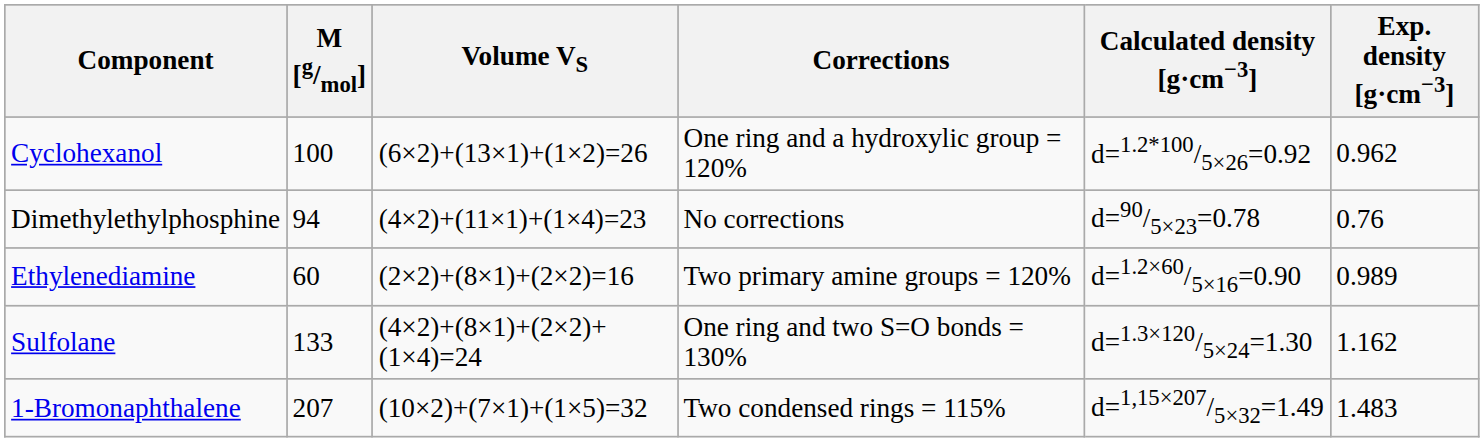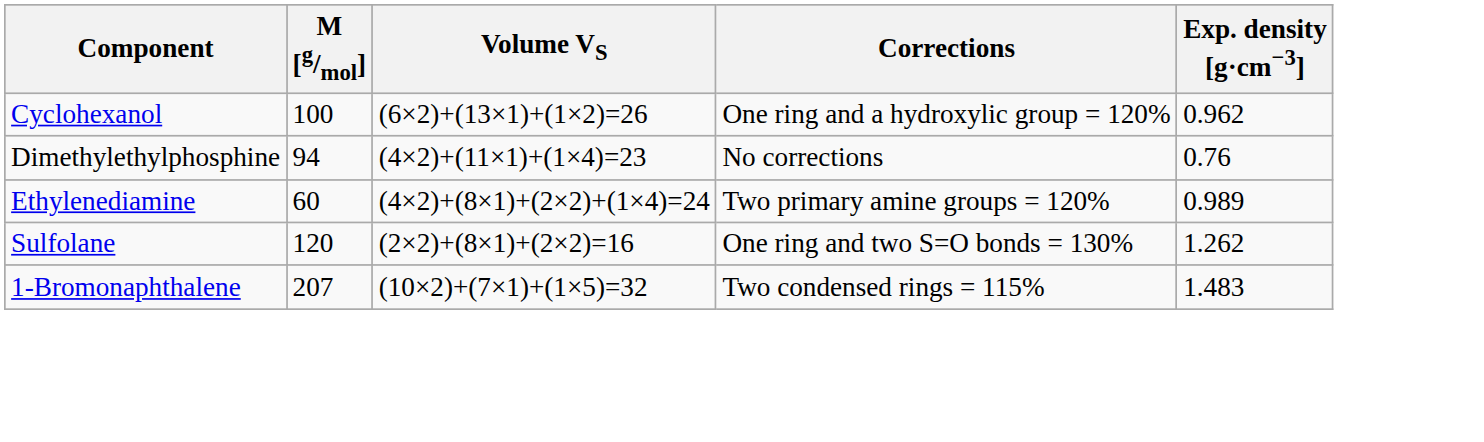 <table class="wikitable">
 <tr>
 <th>Component</th>
 <th>M<br>[<sup>g</sup>/<sub>mol</sub>]</th>
 <th>Volume V<sub>S</sub></th>
 <th>Corrections</th>
-<th>Calculated density<br>[g·cm<sup>−3</sup>]</th>
 <th>Exp. density<br>[g·cm<sup>−3</sup>]</th>
 </tr>
 <tr>
 <td><a href='#'>Cyclohexanol</a></td>
 <td>100</td>
 <td>(6×2)+(13×1)+(1×2)=26</td>
 <td>One ring and a hydroxylic group = 120%</td>
-<td>d=<sup>1.2*100</sup>/<sub>5×26</sub>=0.92</td>
 <td>0.962</td>
 </tr>
 <tr>
 <td>Dimethylethylphosphine</td>
 <td>94</td>
 <td>(4×2)+(11×1)+(1×4)=23</td>
 <td>No corrections</td>
-<td>d=<sup>90</sup>/<sub>5×23</sub>=0.78</td>
 <td>0.76</td>
 </tr>
 <tr>
 <td><a href='#'>Ethylenediamine</a></td>
 <td>60</td>
-<td>(2×2)+(8×1)+(2×2)=16</td>
+<td>(4×2)+(8×1)+(2×2)+(1×4)=24</td>
 <td>Two primary amine groups = 120%</td>
-<td>d=<sup>1.2×60</sup>/<sub>5×16</sub>=0.90</td>
 <td>0.989</td>
 </tr>
 <tr>
 <td><a href='#'>Sulfolane</a></td>
-<td>133</td>
-<td>(4×2)+(8×1)+(2×2)+(1×4)=24</td>
+<td>120</td>
+<td>(2×2)+(8×1)+(2×2)=16</td>
 <td>One ring and two S=O bonds = 130%</td>
-<td>d=<sup>1.3×120</sup>/<sub>5×24</sub>=1.30</td>
-<td>1.162</td>
+<td>1.262</td>
 </tr>
 <tr>
 <td><a href='#'>1-Bromonaphthalene</a></td>
 <td>207</td>
 <td>(10×2)+(7×1)+(1×5)=32</td>
 <td>Two condensed rings = 115%</td>
-<td>d=<sup>1,15×207</sup>/<sub>5×32</sub>=1.49</td>
 <td>1.483</td>
 </tr>
 </table>
